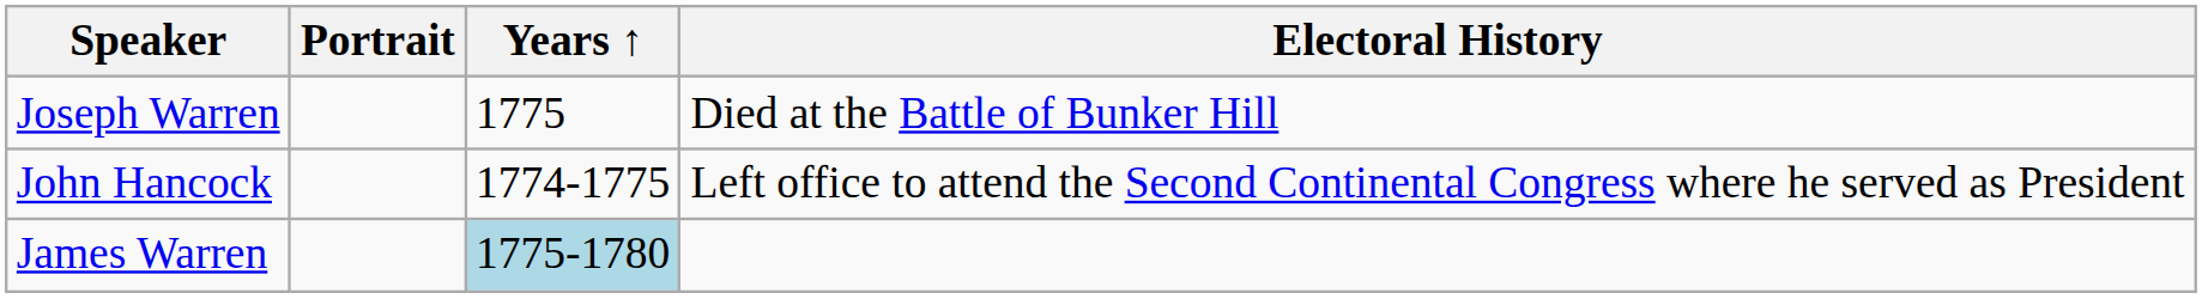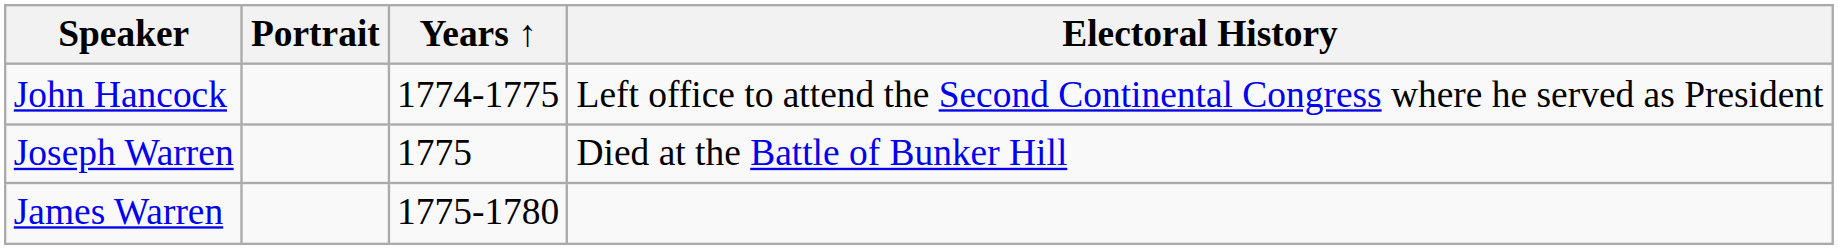 <table class="wikitable">
 <tr>
 <th>Speaker</th>
 <th>Portrait</th>
 <th>Years ↑</th>
 <th>Electoral History</th>
 </tr>
 <tr>
+<td><a href='#'>John Hancock</a></td>
+<td></td>
+<td nowrap>1774-1775</td>
+<td>Left office to attend the <a href='#'>Second Continental Congress</a> where he served as President</td>
+</tr>
+<tr>
 <td><a href='#'>Joseph Warren</a></td>
 <td></td>
 <td nowrap>1775</td>
 <td>Died at the <a href='#'>Battle of Bunker Hill</a></td>
 </tr>
 <tr>
-<td><a href='#'>John Hancock</a></td>
-<td></td>
-<td nowrap>1774-1775</td>
-<td>Left office to attend the <a href='#'>Second Continental Congress</a> where he served as President</td>
-</tr>
-<tr>
 <td><a href='#'>James Warren</a></td>
 <td></td>
-<td nowrap style="background: lightblue;">1775-1780</td>
+<td nowrap>1775-1780</td>
 <td></td>
 </tr>
 </table>
